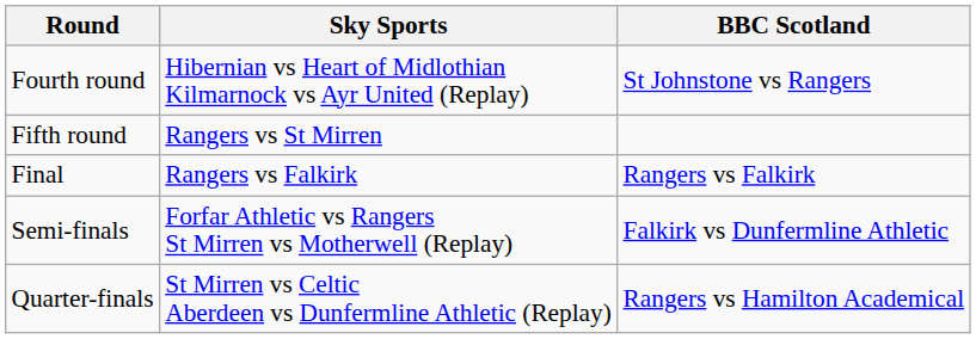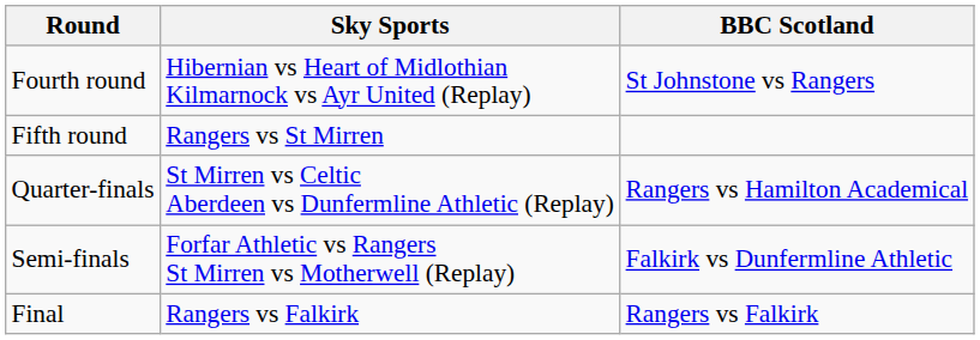 <table class="wikitable">
 <tr>
 <th>Round</th>
 <th>Sky Sports</th>
 <th>BBC Scotland</th>
 </tr>
 <tr>
 <td>Fourth round</td>
 <td><a href='#'>Hibernian</a> vs <a href='#'>Heart of Midlothian</a> <br> <a href='#'>Kilmarnock</a> vs <a href='#'>Ayr United</a> (Replay) <br></td>
 <td><a href='#'>St Johnstone</a> vs <a href='#'>Rangers</a></td>
 </tr>
 <tr>
 <td>Fifth round</td>
 <td><a href='#'>Rangers</a> vs <a href='#'>St Mirren</a></td>
 </tr>
 <tr>
-<td>Final</td>
-<td><a href='#'>Rangers</a> vs <a href='#'>Falkirk</a></td>
-<td><a href='#'>Rangers</a> vs <a href='#'>Falkirk</a></td>
+<td>Quarter-finals</td>
+<td><a href='#'>St Mirren</a> vs <a href='#'>Celtic</a>  <br> <a href='#'>Aberdeen</a> vs <a href='#'>Dunfermline Athletic</a> (Replay)</td>
+<td><a href='#'>Rangers</a> vs <a href='#'>Hamilton Academical</a></td>
 </tr>
 <tr>
 <td>Semi-finals</td>
 <td><a href='#'>Forfar Athletic</a> vs <a href='#'>Rangers</a> <br> <a href='#'>St Mirren</a> vs <a href='#'>Motherwell</a> (Replay)</td>
 <td><a href='#'>Falkirk</a> vs <a href='#'>Dunfermline Athletic</a></td>
 </tr>
 <tr>
-<td>Quarter-finals</td>
-<td><a href='#'>St Mirren</a> vs <a href='#'>Celtic</a>  <br> <a href='#'>Aberdeen</a> vs <a href='#'>Dunfermline Athletic</a> (Replay)</td>
-<td><a href='#'>Rangers</a> vs <a href='#'>Hamilton Academical</a></td>
+<td>Final</td>
+<td><a href='#'>Rangers</a> vs <a href='#'>Falkirk</a></td>
+<td><a href='#'>Rangers</a> vs <a href='#'>Falkirk</a></td>
 </tr>
 </table>
